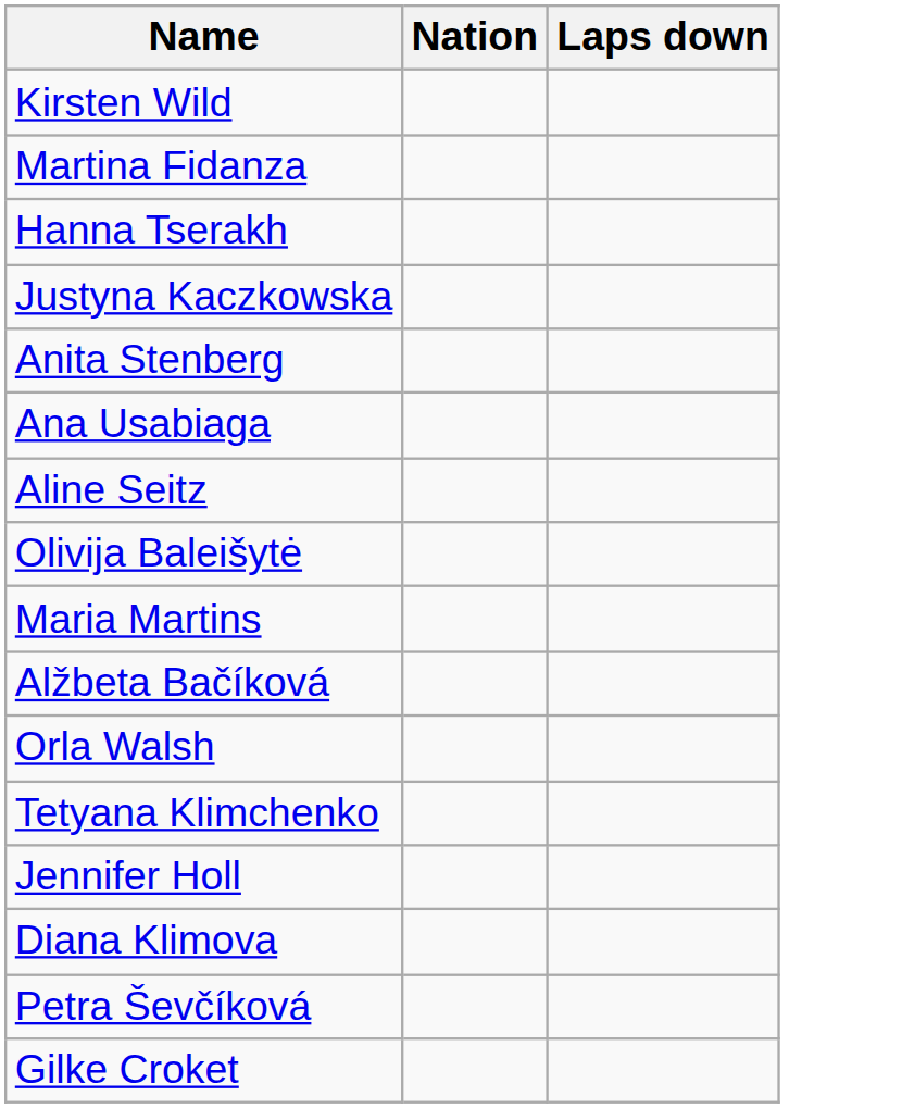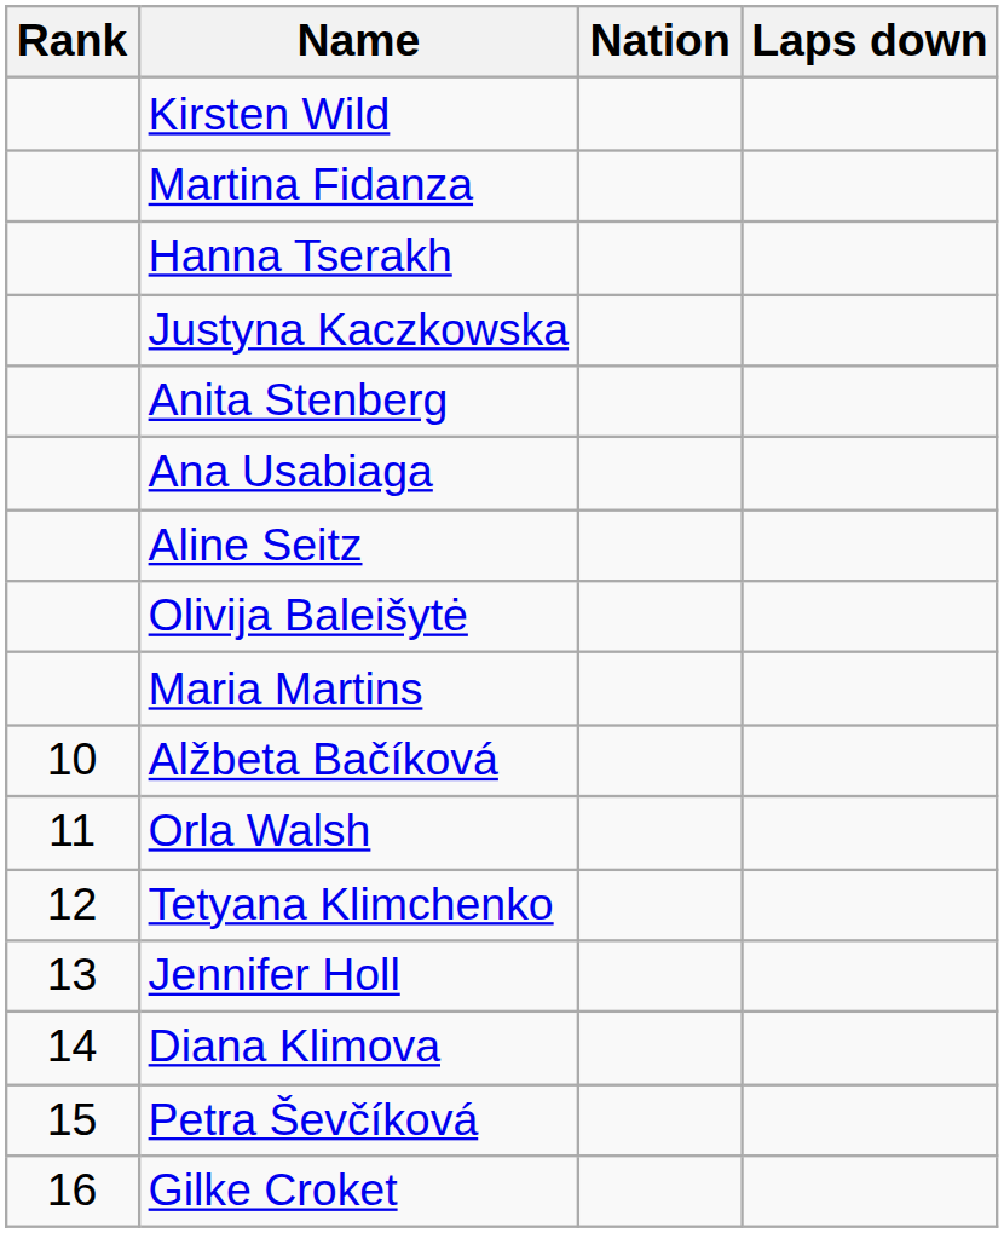 <table class="wikitable sortable" style="text-align:center">
 <tr>
+<th>Rank</th>
 <th>Name</th>
 <th>Nation</th>
 <th>Laps down</th>
 </tr>
 <tr>
+<td></td>
 <td align=left><a href='#'>Kirsten Wild</a></td>
 <td align=left></td>
 <td></td>
 </tr>
 <tr>
+<td></td>
 <td align=left><a href='#'>Martina Fidanza</a></td>
 <td align=left></td>
 <td></td>
 </tr>
 <tr>
+<td></td>
 <td align=left><a href='#'>Hanna Tserakh</a></td>
 <td align=left></td>
 <td></td>
 </tr>
 <tr>
+<td></td>
 <td align=left><a href='#'>Justyna Kaczkowska</a></td>
 <td align=left></td>
 <td></td>
 </tr>
 <tr>
+<td></td>
 <td align=left><a href='#'>Anita Stenberg</a></td>
 <td align=left></td>
 <td></td>
 </tr>
 <tr>
+<td></td>
 <td align=left><a href='#'>Ana Usabiaga</a></td>
 <td align=left></td>
 <td></td>
 </tr>
 <tr>
+<td></td>
 <td align=left><a href='#'>Aline Seitz</a></td>
 <td align=left></td>
 <td></td>
 </tr>
 <tr>
+<td></td>
 <td align=left><a href='#'>Olivija Baleišytė</a></td>
 <td align=left></td>
 <td></td>
 </tr>
 <tr>
+<td></td>
 <td align=left><a href='#'>Maria Martins</a></td>
 <td align=left></td>
 <td></td>
 </tr>
 <tr>
+<td>10</td>
 <td align=left><a href='#'>Alžbeta Bačíková</a></td>
 <td align=left></td>
 <td></td>
 </tr>
 <tr>
+<td>11</td>
 <td align=left><a href='#'>Orla Walsh</a></td>
 <td align=left></td>
 <td></td>
 </tr>
 <tr>
+<td>12</td>
 <td align=left><a href='#'>Tetyana Klimchenko</a></td>
 <td align=left></td>
 <td></td>
 </tr>
 <tr>
+<td>13</td>
 <td align=left><a href='#'>Jennifer Holl</a></td>
 <td align=left></td>
 <td></td>
 </tr>
 <tr>
+<td>14</td>
 <td align=left><a href='#'>Diana Klimova</a></td>
 <td align=left></td>
 <td></td>
 </tr>
 <tr>
+<td>15</td>
 <td align=left><a href='#'>Petra Ševčíková</a></td>
 <td align=left></td>
 <td></td>
 </tr>
 <tr>
+<td>16</td>
 <td align=left><a href='#'>Gilke Croket</a></td>
 <td align=left></td>
 <td></td>
 </tr>
 </table>
